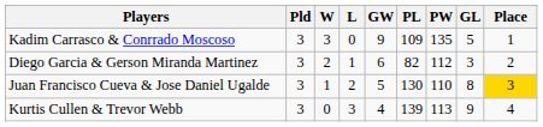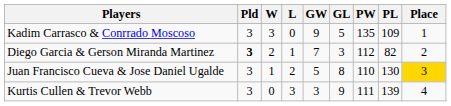 <table class=wikitable style="text-align:center">
 <tr>
 <th width=300>Players</th>
 <th width=20>Pld</th>
 <th width=20>W</th>
 <th width=20>L</th>
 <th width=20>GW</th>
+<th width=20>GL</th>
+<th width=20>PW</th>
 <th width=20>PL</th>
-<th width=20>PW</th>
-<th width=20>GL</th>
 <th width=50>Place</th>
 </tr>
 <tr>
 <td align=left> Kadim Carrasco & <a href='#'>Conrrado Moscoso</a></td>
 <td>3</td>
 <td>3</td>
 <td>0</td>
 <td>9</td>
+<td>5</td>
+<td>135</td>
 <td>109</td>
-<td>135</td>
-<td>5</td>
 <td>1</td>
 </tr>
 <tr>
 <td align="left"> Diego Garcia & Gerson Miranda Martinez</td>
-<td>3</td>
+<td><strong>3</strong></td>
 <td>2</td>
 <td>1</td>
-<td>6</td>
+<td>7</td>
+<td>3</td>
+<td>112</td>
 <td>82</td>
-<td>112</td>
-<td>3</td>
 <td>2</td>
 </tr>
 <tr>
 <td align=left> Juan Francisco Cueva & Jose Daniel Ugalde</td>
 <td>3</td>
 <td>1</td>
 <td>2</td>
 <td>5</td>
+<td>8</td>
+<td>110</td>
 <td>130</td>
-<td>110</td>
-<td>8</td>
 <td style="background: gold;">3</td>
 </tr>
 <tr>
 <td align=left> Kurtis Cullen & Trevor Webb</td>
 <td>3</td>
 <td>0</td>
 <td>3</td>
-<td>4</td>
+<td>3</td>
+<td>9</td>
+<td>111</td>
 <td>139</td>
-<td>113</td>
-<td>9</td>
 <td>4</td>
 </tr>
 </table>
